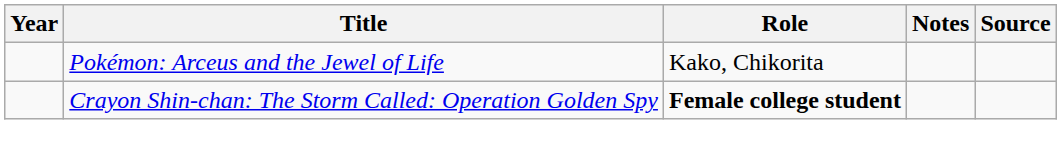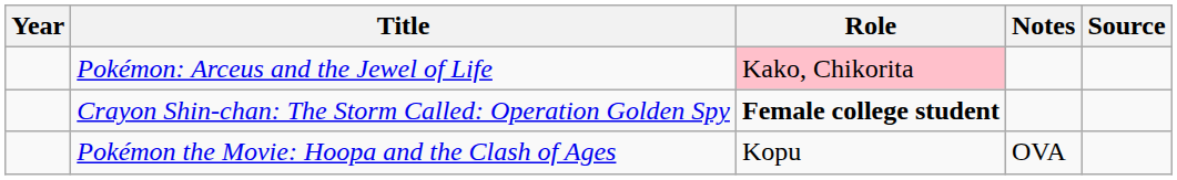 <table class="wikitable sortable plainrowheaders">
 <tr>
 <th>Year</th>
 <th>Title</th>
 <th>Role</th>
 <th class="unsortable">Notes</th>
 <th class="unsortable">Source</th>
 </tr>
 <tr>
 <td></td>
 <td><em><a href='#'>Pokémon: Arceus and the Jewel of Life</a></em></td>
-<td>Kako, Chikorita</td>
+<td style="background: pink;">Kako, Chikorita</td>
 <td></td>
 <td></td>
 </tr>
 <tr>
 <td></td>
 <td><em><a href='#'>Crayon Shin-chan: The Storm Called: Operation Golden Spy</a></em></td>
 <td><strong>Female college student</strong></td>
 <td></td>
 <td></td>
 </tr>
+<tr>
+<td></td>
+<td><em><a href='#'>Pokémon the Movie: Hoopa and the Clash of Ages</a></em></td>
+<td>Kopu</td>
+<td>OVA</td>
+<td></td>
+</tr>
 </table>
